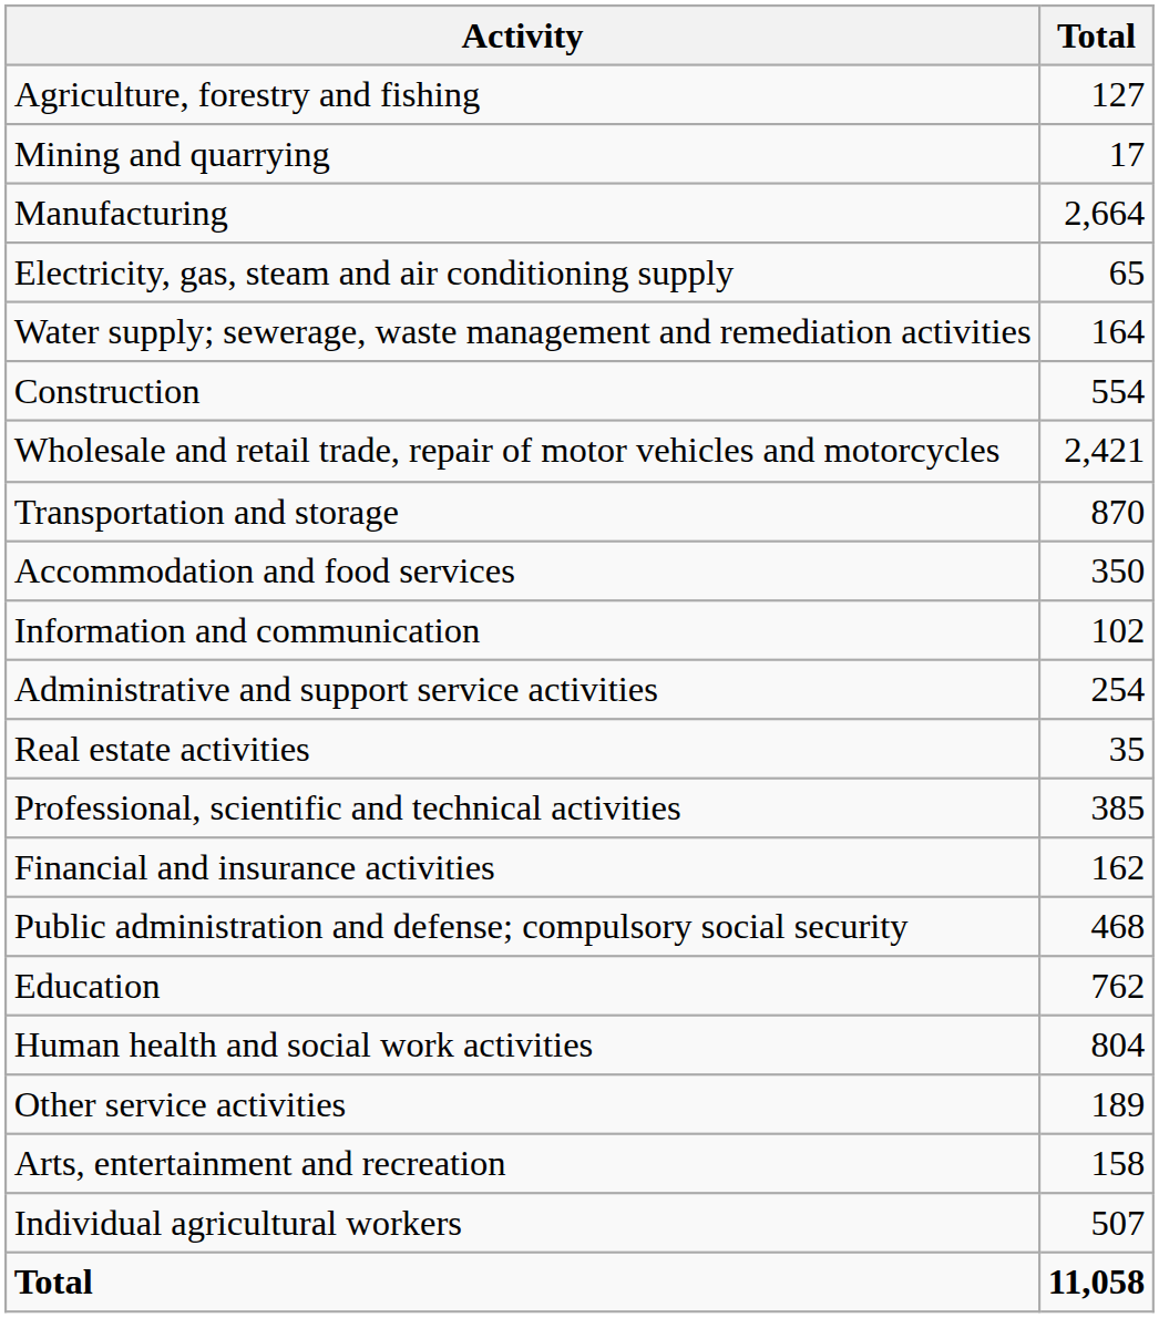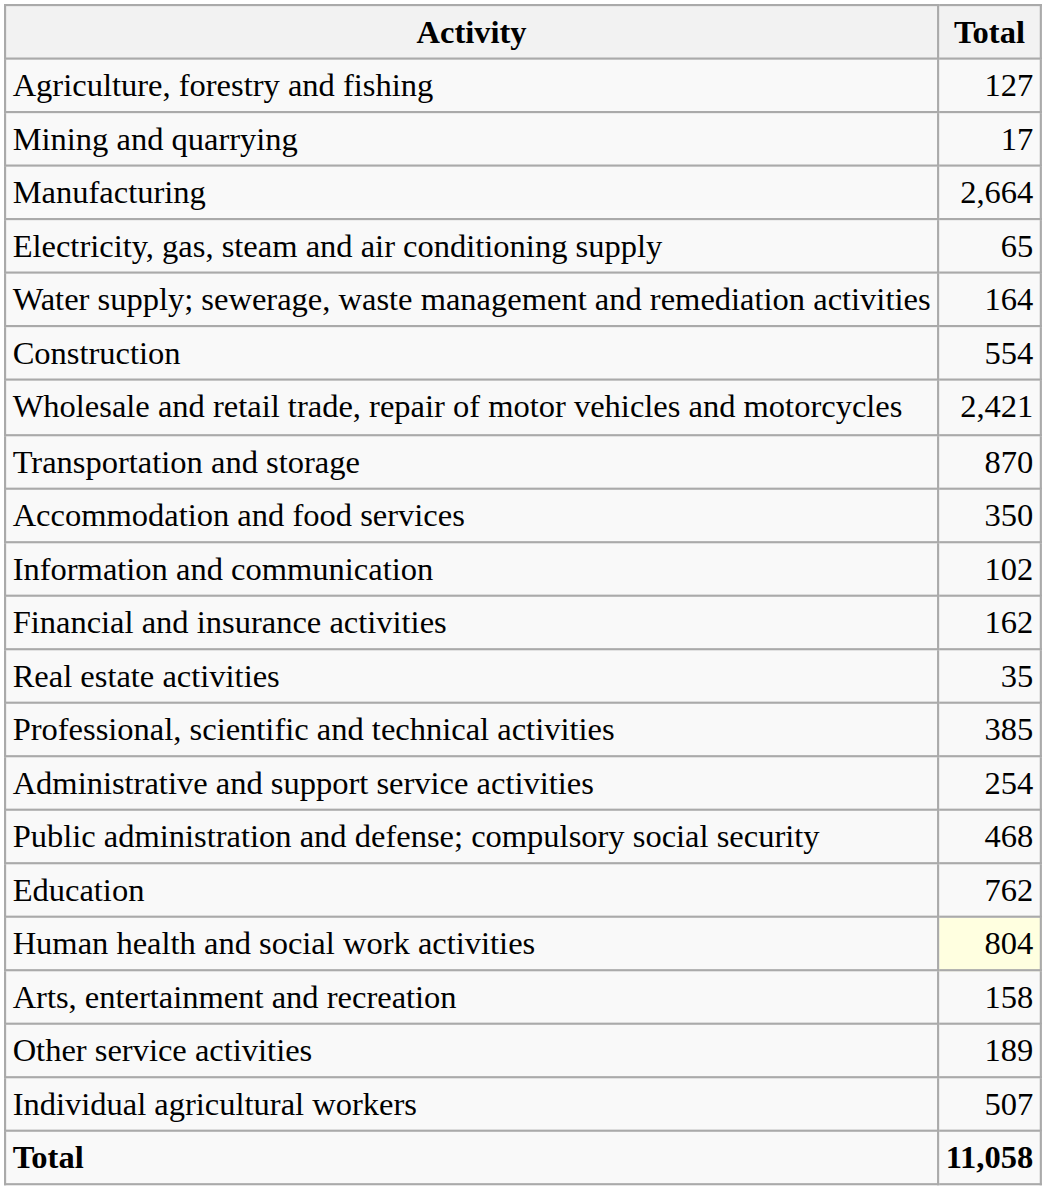 <table class="wikitable sortable" style="font-size:95%;">
 <tr>
 <th>Activity</th>
 <th>Total</th>
 </tr>
 <tr>
 <td>Agriculture, forestry and fishing</td>
 <td align="right">127</td>
 </tr>
 <tr>
 <td>Mining and quarrying</td>
 <td align="right">17</td>
 </tr>
 <tr>
 <td>Manufacturing</td>
 <td align="right">2,664</td>
 </tr>
 <tr>
 <td>Electricity, gas, steam and air conditioning supply</td>
 <td align="right">65</td>
 </tr>
 <tr>
 <td>Water supply; sewerage, waste management and remediation activities</td>
 <td align="right">164</td>
 </tr>
 <tr>
 <td>Construction</td>
 <td align="right">554</td>
 </tr>
 <tr>
 <td>Wholesale and retail trade, repair of motor vehicles and motorcycles</td>
 <td align="right">2,421</td>
 </tr>
 <tr>
 <td>Transportation and storage</td>
 <td align="right">870</td>
 </tr>
 <tr>
 <td>Accommodation and food services</td>
 <td align="right">350</td>
 </tr>
 <tr>
 <td>Information and communication</td>
 <td align="right">102</td>
 </tr>
 <tr>
-<td>Administrative and support service activities</td>
-<td align="right">254</td>
+<td>Financial and insurance activities</td>
+<td align="right">162</td>
 </tr>
 <tr>
 <td>Real estate activities</td>
 <td align="right">35</td>
 </tr>
 <tr>
 <td>Professional, scientific and technical activities</td>
 <td align="right">385</td>
 </tr>
 <tr>
-<td>Financial and insurance activities</td>
-<td align="right">162</td>
+<td>Administrative and support service activities</td>
+<td align="right">254</td>
 </tr>
 <tr>
 <td>Public administration and defense; compulsory social security</td>
 <td align="right">468</td>
 </tr>
 <tr>
 <td>Education</td>
 <td align="right">762</td>
 </tr>
 <tr>
 <td>Human health and social work activities</td>
-<td align="right">804</td>
+<td align="right" style="background: lightyellow;">804</td>
+</tr>
+<tr>
+<td>Arts, entertainment and recreation</td>
+<td align="right">158</td>
 </tr>
 <tr>
 <td>Other service activities</td>
 <td align="right">189</td>
-</tr>
-<tr>
-<td>Arts, entertainment and recreation</td>
-<td align="right">158</td>
 </tr>
 <tr>
 <td>Individual agricultural workers</td>
 <td align="right">507</td>
 </tr>
 <tr class="sortbottom">
 <td><strong>Total</strong></td>
 <td align="right"><strong>11,058</strong></td>
 </tr>
 </table>
